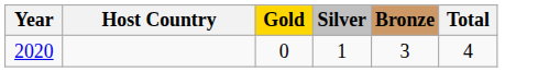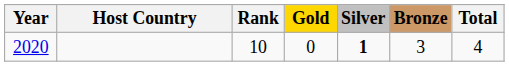 <table class="wikitable">
 <tr>
 <th width=40>Year</th>
 <th width=150>Host Country</th>
+<th width=40>Rank</th>
 <td width=40 bgcolor=gold align="center"><strong>Gold</strong></td>
 <td width=40 bgcolor=silver align="center"><strong>Silver</strong></td>
 <td width=4 bgcolor=#cc9966 align="center"><strong>Bronze</strong></td>
 <th width=40>Total</th>
 </tr>
 <tr align="center">
 <td><a href='#'>2020</a></td>
 <td align="left"></td>
+<td>10</td>
 <td>0</td>
-<td>1</td>
+<td><strong>1</strong></td>
 <td>3</td>
 <td>4</td>
 </tr>
 </table>
